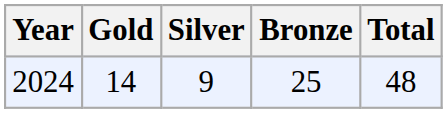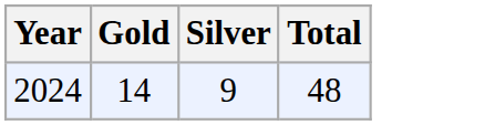 <table class="sortable wikitable" style="font-size: 90%;">
 <tr>
 <th>Year</th>
 <th>Gold</th>
 <th>Silver</th>
-<th>Bronze</th>
 <th>Total</th>
 </tr>
 <tr style="background:#ECF2FF">
 <td align="center">2024</td>
 <td align="center">14</td>
 <td align="center">9</td>
-<td align="center">25</td>
 <td align="center">48</td>
 </tr>
 </table>
